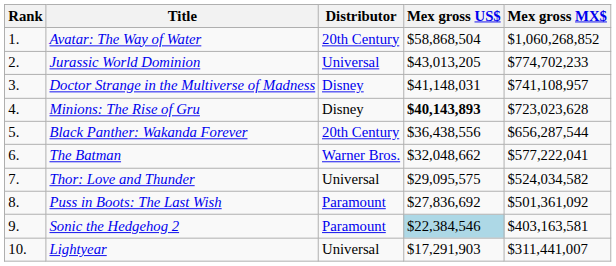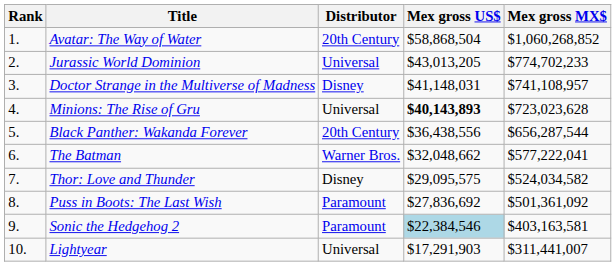 <table class="wikitable sortable" style="margin:auto; margin:auto;">
 <tr>
 <th>Rank</th>
 <th>Title</th>
 <th>Distributor</th>
 <th>Mex gross <a href='#'>US$</a></th>
 <th>Mex gross <a href='#'>MX$</a></th>
 </tr>
 <tr>
 <td>1.</td>
 <td><em><a href='#'>Avatar: The Way of Water</a></em></td>
 <td><a href='#'>20th Century</a></td>
 <td>$58,868,504</td>
 <td>$1,060,268,852</td>
 </tr>
 <tr>
 <td>2.</td>
 <td><em><a href='#'>Jurassic World Dominion</a></em></td>
 <td><a href='#'>Universal</a></td>
 <td>$43,013,205</td>
 <td>$774,702,233</td>
 </tr>
 <tr>
 <td>3.</td>
 <td><em><a href='#'>Doctor Strange in the Multiverse of Madness</a></em></td>
 <td><a href='#'>Disney</a></td>
 <td>$41,148,031</td>
 <td>$741,108,957</td>
 </tr>
 <tr>
 <td>4.</td>
 <td><em><a href='#'>Minions: The Rise of Gru</a></em></td>
-<td>Disney</td>
+<td>Universal</td>
 <td><strong>$40,143,893</strong></td>
 <td>$723,023,628</td>
 </tr>
 <tr>
 <td>5.</td>
 <td><em><a href='#'>Black Panther: Wakanda Forever</a></em></td>
 <td><a href='#'>20th Century</a></td>
 <td>$36,438,556</td>
 <td>$656,287,544</td>
 </tr>
 <tr>
 <td>6.</td>
 <td><em><a href='#'>The Batman</a></em></td>
 <td><a href='#'>Warner Bros.</a></td>
 <td>$32,048,662</td>
 <td>$577,222,041</td>
 </tr>
 <tr>
 <td>7.</td>
 <td><em><a href='#'>Thor: Love and Thunder</a></em></td>
-<td>Universal</td>
+<td>Disney</td>
 <td>$29,095,575</td>
 <td>$524,034,582</td>
 </tr>
 <tr>
 <td>8.</td>
 <td><em><a href='#'>Puss in Boots: The Last Wish</a></em></td>
 <td><a href='#'>Paramount</a></td>
 <td>$27,836,692</td>
 <td>$501,361,092</td>
 </tr>
 <tr>
 <td>9.</td>
 <td><em><a href='#'>Sonic the Hedgehog 2</a></em></td>
 <td><a href='#'>Paramount</a></td>
 <td style="background: lightblue;">$22,384,546</td>
 <td>$403,163,581</td>
 </tr>
 <tr>
 <td>10.</td>
 <td><em><a href='#'>Lightyear</a></em></td>
 <td>Universal</td>
 <td>$17,291,903</td>
 <td>$311,441,007</td>
 </tr>
 </table>
